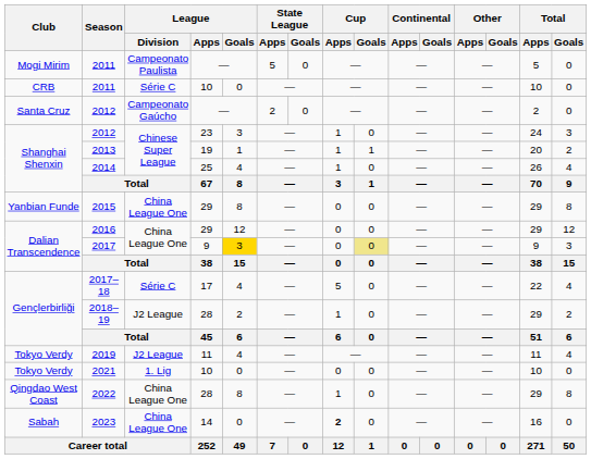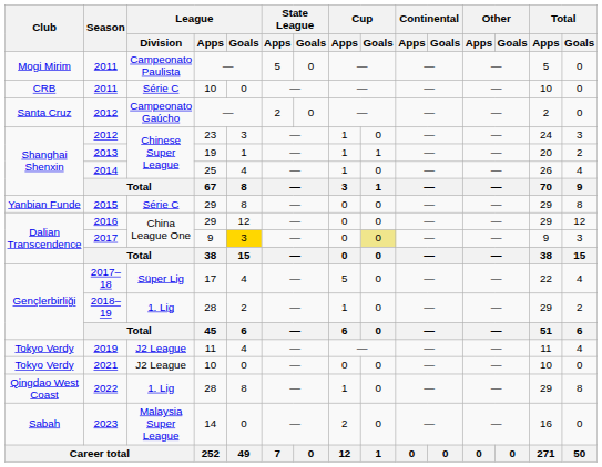 <table class="wikitable" style="text-align: center">
 <tr>
 <th rowspan=2>Club</th>
 <th rowspan=2>Season</th>
 <th colspan=3>League</th>
 <th colspan=2>State League</th>
 <th colspan=2>Cup</th>
 <th colspan=2>Continental</th>
 <th colspan=2>Other</th>
 <th colspan=2>Total</th>
 </tr>
 <tr>
 <th>Division</th>
 <th>Apps</th>
 <th>Goals</th>
 <th>Apps</th>
 <th>Goals</th>
 <th>Apps</th>
 <th>Goals</th>
 <th>Apps</th>
 <th>Goals</th>
 <th>Apps</th>
 <th>Goals</th>
 <th>Apps</th>
 <th>Goals</th>
 </tr>
 <tr>
 <td><a href='#'>Mogi Mirim</a></td>
 <td><a href='#'>2011</a></td>
 <td><a href='#'>Campeonato Paulista</a></td>
 <td colspan="2">—</td>
 <td>5</td>
 <td>0</td>
 <td colspan="2">—</td>
 <td colspan="2">—</td>
 <td colspan="2">—</td>
 <td>5</td>
 <td>0</td>
 </tr>
 <tr>
 <td><a href='#'>CRB</a></td>
 <td><a href='#'>2011</a></td>
 <td><a href='#'>Série C</a></td>
 <td>10</td>
 <td>0</td>
 <td colspan="2">—</td>
 <td colspan="2">—</td>
 <td colspan="2">—</td>
 <td colspan="2">—</td>
 <td>10</td>
 <td>0</td>
 </tr>
 <tr>
 <td><a href='#'>Santa Cruz</a></td>
 <td><a href='#'>2012</a></td>
 <td><a href='#'>Campeonato Gaúcho</a></td>
 <td colspan="2">—</td>
 <td>2</td>
 <td>0</td>
 <td colspan="2">—</td>
 <td colspan="2">—</td>
 <td colspan="2">—</td>
 <td>2</td>
 <td>0</td>
 </tr>
 <tr>
 <td rowspan="4"><a href='#'>Shanghai Shenxin</a></td>
 <td><a href='#'>2012</a></td>
 <td rowspan="3"><a href='#'>Chinese Super League</a></td>
 <td>23</td>
 <td>3</td>
 <td colspan="2">—</td>
 <td>1</td>
 <td>0</td>
 <td colspan="2">—</td>
 <td colspan="2">—</td>
 <td>24</td>
 <td>3</td>
 </tr>
 <tr>
 <td><a href='#'>2013</a></td>
 <td>19</td>
 <td>1</td>
 <td colspan="2">—</td>
 <td>1</td>
 <td>1</td>
 <td colspan="2">—</td>
 <td colspan="2">—</td>
 <td>20</td>
 <td>2</td>
 </tr>
 <tr>
 <td><a href='#'>2014</a></td>
 <td>25</td>
 <td>4</td>
 <td colspan="2">—</td>
 <td>1</td>
 <td>0</td>
 <td colspan="2">—</td>
 <td colspan="2">—</td>
 <td>26</td>
 <td>4</td>
 </tr>
 <tr>
 <th colspan="2">Total</th>
 <th>67</th>
 <th>8</th>
 <th colspan="2">—</th>
 <th>3</th>
 <th>1</th>
 <th colspan="2">—</th>
 <th colspan="2">—</th>
 <th>70</th>
 <th>9</th>
 </tr>
 <tr>
 <td><a href='#'>Yanbian Funde</a></td>
 <td><a href='#'>2015</a></td>
-<td><a href='#'>China League One</a></td>
+<td><a href='#'>Série C</a></td>
 <td>29</td>
 <td>8</td>
 <td colspan="2">—</td>
 <td>0</td>
 <td>0</td>
 <td colspan="2">—</td>
 <td colspan="2">—</td>
 <td>29</td>
 <td>8</td>
 </tr>
 <tr>
 <td rowspan="3"><a href='#'>Dalian Transcendence</a></td>
 <td><a href='#'>2016</a></td>
 <td rowspan="2">China League One</td>
 <td>29</td>
 <td>12</td>
 <td colspan="2">—</td>
 <td>0</td>
 <td>0</td>
 <td colspan="2">—</td>
 <td colspan="2">—</td>
 <td>29</td>
 <td>12</td>
 </tr>
 <tr>
 <td><a href='#'>2017</a></td>
 <td>9</td>
 <td style="background: gold;">3</td>
 <td colspan="2">—</td>
 <td>0</td>
 <td style="background: khaki;">0</td>
 <td colspan="2">—</td>
 <td colspan="2">—</td>
 <td>9</td>
 <td>3</td>
 </tr>
 <tr>
 <th colspan="2">Total</th>
 <th>38</th>
 <th>15</th>
 <th colspan="2">—</th>
 <th>0</th>
 <th>0</th>
 <th colspan="2">—</th>
 <th colspan="2">—</th>
 <th>38</th>
 <th>15</th>
 </tr>
 <tr>
 <td rowspan="3"><a href='#'>Gençlerbirliği</a></td>
 <td><a href='#'>2017–18</a></td>
-<td><a href='#'>Série C</a></td>
+<td><a href='#'>Süper Lig</a></td>
 <td>17</td>
 <td>4</td>
 <td colspan="2">—</td>
 <td>5</td>
 <td>0</td>
 <td colspan="2">—</td>
 <td colspan="2">—</td>
 <td>22</td>
 <td>4</td>
 </tr>
 <tr>
 <td><a href='#'>2018–19</a></td>
-<td>J2 League</td>
+<td><a href='#'>1. Lig</a></td>
 <td>28</td>
 <td>2</td>
 <td colspan="2">—</td>
 <td>1</td>
 <td>0</td>
 <td colspan="2">—</td>
 <td colspan="2">—</td>
 <td>29</td>
 <td>2</td>
 </tr>
 <tr>
 <th colspan="2">Total</th>
 <th>45</th>
 <th>6</th>
 <th colspan="2">—</th>
 <th>6</th>
 <th>0</th>
 <th colspan="2">—</th>
 <th colspan="2">—</th>
 <th>51</th>
 <th>6</th>
 </tr>
 <tr>
 <td><a href='#'>Tokyo Verdy</a></td>
 <td><a href='#'>2019</a></td>
 <td><a href='#'>J2 League</a></td>
 <td>11</td>
 <td>4</td>
 <td colspan="2">—</td>
 <td colspan="2">—</td>
 <td colspan="2">—</td>
 <td colspan="2">—</td>
 <td>11</td>
 <td>4</td>
 </tr>
 <tr>
 <td><a href='#'>Tokyo Verdy</a></td>
 <td><a href='#'>2021</a></td>
-<td><a href='#'>1. Lig</a></td>
+<td>J2 League</td>
 <td>10</td>
 <td>0</td>
 <td colspan="2">—</td>
 <td>0</td>
 <td>0</td>
 <td colspan="2">—</td>
 <td colspan="2">—</td>
 <td>10</td>
 <td>0</td>
 </tr>
 <tr>
 <td><a href='#'>Qingdao West Coast</a></td>
 <td><a href='#'>2022</a></td>
-<td>China League One</td>
+<td><a href='#'>1. Lig</a></td>
 <td>28</td>
 <td>8</td>
 <td colspan="2">—</td>
 <td>1</td>
 <td>0</td>
 <td colspan="2">—</td>
 <td colspan="2">—</td>
 <td>29</td>
 <td>8</td>
 </tr>
 <tr>
 <td><a href='#'>Sabah</a></td>
 <td><a href='#'>2023</a></td>
-<td><a href='#'>China League One</a></td>
+<td><a href='#'>Malaysia Super League</a></td>
 <td>14</td>
 <td>0</td>
 <td colspan="2">—</td>
-<td><strong>2</strong></td>
+<td>2</td>
 <td>0</td>
 <td colspan="2">—</td>
 <td colspan="2">—</td>
 <td>16</td>
 <td>0</td>
 </tr>
 <tr>
 <th colspan="3">Career total</th>
 <th>252</th>
 <th>49</th>
 <th>7</th>
 <th>0</th>
 <th>12</th>
 <th>1</th>
 <th>0</th>
 <th>0</th>
 <th>0</th>
 <th>0</th>
 <th>271</th>
 <th>50</th>
 </tr>
 </table>
